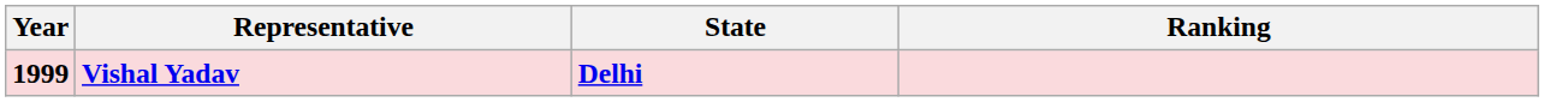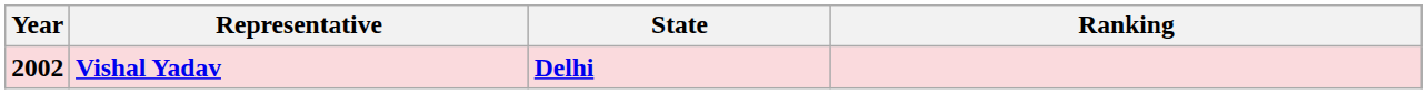 <table class="wikitable">
 <tr>
 <th>Year</th>
 <th width=300>Representative</th>
 <th width=200>State</th>
 <th width=400>Ranking</th>
 </tr>
 <tr>
-<td style="background:#fadadd;"><strong>1999</strong></td>
+<td style="background:#fadadd;"><strong>2002</strong></td>
 <td style="background:#fadadd;"><strong><a href='#'>Vishal Yadav</a></strong></td>
 <td style="background:#fadadd;"><strong><a href='#'>Delhi</a></strong></td>
 <td style="background:#fadadd;"></td>
 </tr>
 </table>
